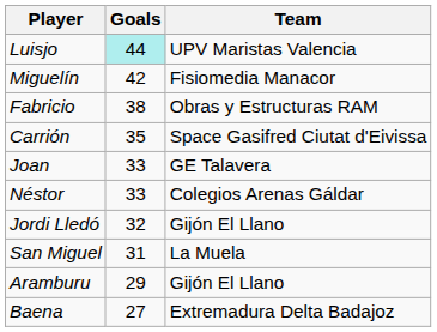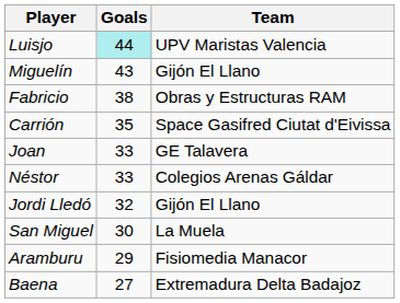 <table class="wikitable">
 <tr>
 <th>Player</th>
 <th>Goals</th>
 <th>Team</th>
 </tr>
 <tr>
 <td><em>Luisjo</em></td>
 <td style="background: paleturquoise; text-align:center;">44</td>
 <td>UPV Maristas Valencia</td>
 </tr>
 <tr>
 <td><em>Miguelín</em></td>
-<td style="text-align:center;">42</td>
-<td>Fisiomedia Manacor</td>
+<td style="text-align:center;">43</td>
+<td>Gijón El Llano</td>
 </tr>
 <tr>
 <td><em>Fabricio</em></td>
 <td style="text-align:center;">38</td>
 <td>Obras y Estructuras RAM</td>
 </tr>
 <tr>
 <td><em>Carrión</em></td>
 <td style="text-align:center;">35</td>
 <td>Space Gasifred Ciutat d'Eivissa</td>
 </tr>
 <tr>
 <td><em>Joan</em></td>
 <td style="text-align:center;">33</td>
 <td>GE Talavera</td>
 </tr>
 <tr>
 <td><em>Néstor</em></td>
 <td style="text-align:center;">33</td>
 <td>Colegios Arenas Gáldar</td>
 </tr>
 <tr>
 <td><em>Jordi Lledó</em></td>
 <td style="text-align:center;">32</td>
 <td>Gijón El Llano</td>
 </tr>
 <tr>
 <td><em>San Miguel</em></td>
-<td style="text-align:center;">31</td>
+<td style="text-align:center;">30</td>
 <td>La Muela</td>
 </tr>
 <tr>
 <td><em>Aramburu</em></td>
 <td style="text-align:center;">29</td>
-<td>Gijón El Llano</td>
+<td>Fisiomedia Manacor</td>
 </tr>
 <tr>
 <td><em>Baena</em></td>
 <td style="text-align:center;">27</td>
 <td>Extremadura Delta Badajoz</td>
 </tr>
 </table>
